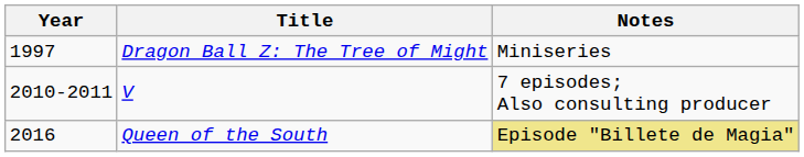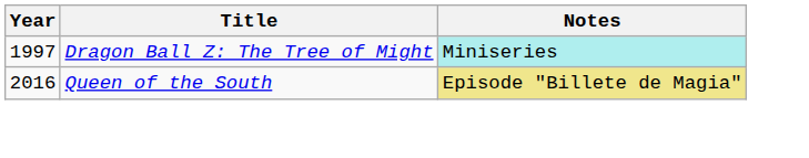 <table class="wikitable">
 <tr>
 <th>Year</th>
 <th>Title</th>
 <th>Notes</th>
 </tr>
 <tr>
 <td>1997</td>
 <td><em><a href='#'>Dragon Ball Z: The Tree of Might</a></em></td>
-<td>Miniseries</td>
-</tr>
-<tr>
-<td>2010-2011</td>
-<td><em><a href='#'>V</a></em></td>
-<td>7 episodes;<br>Also consulting producer</td>
+<td style="background: paleturquoise;">Miniseries</td>
 </tr>
 <tr>
 <td>2016</td>
 <td><em><a href='#'>Queen of the South</a></em></td>
 <td style="background: khaki;">Episode "Billete de Magia"</td>
 </tr>
 </table>
